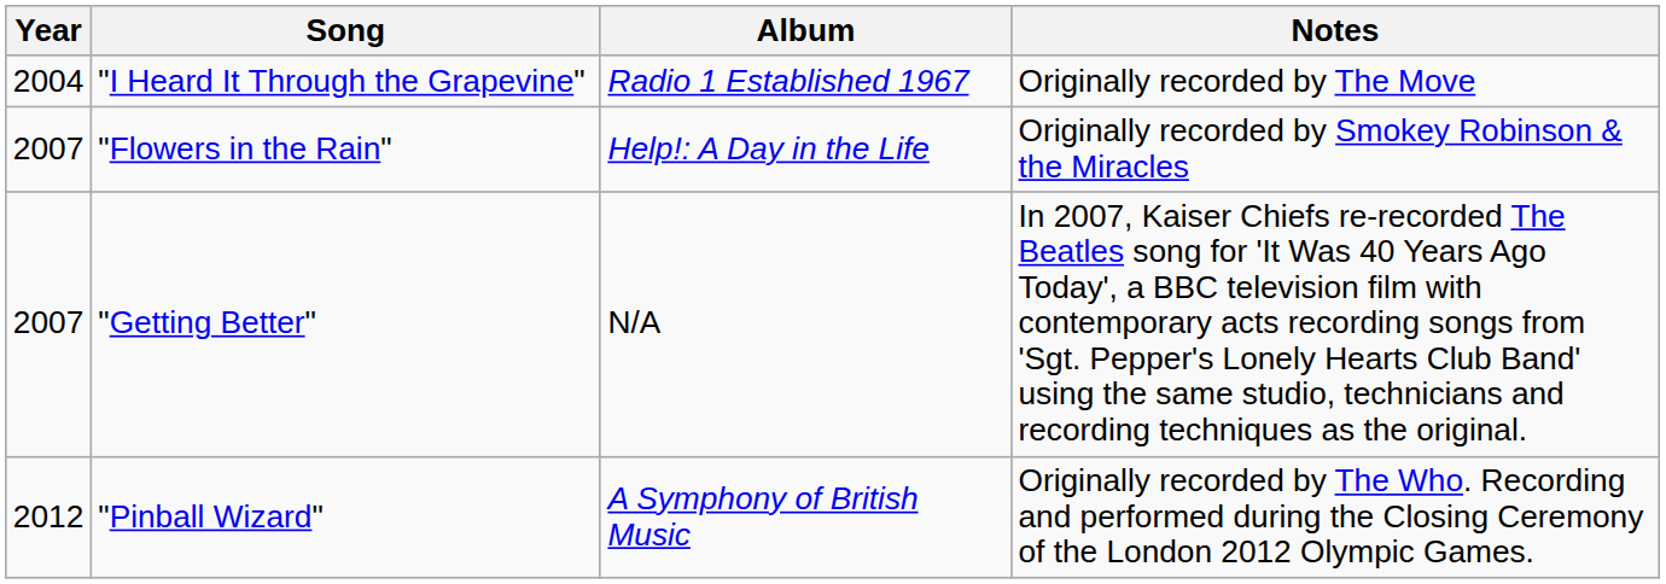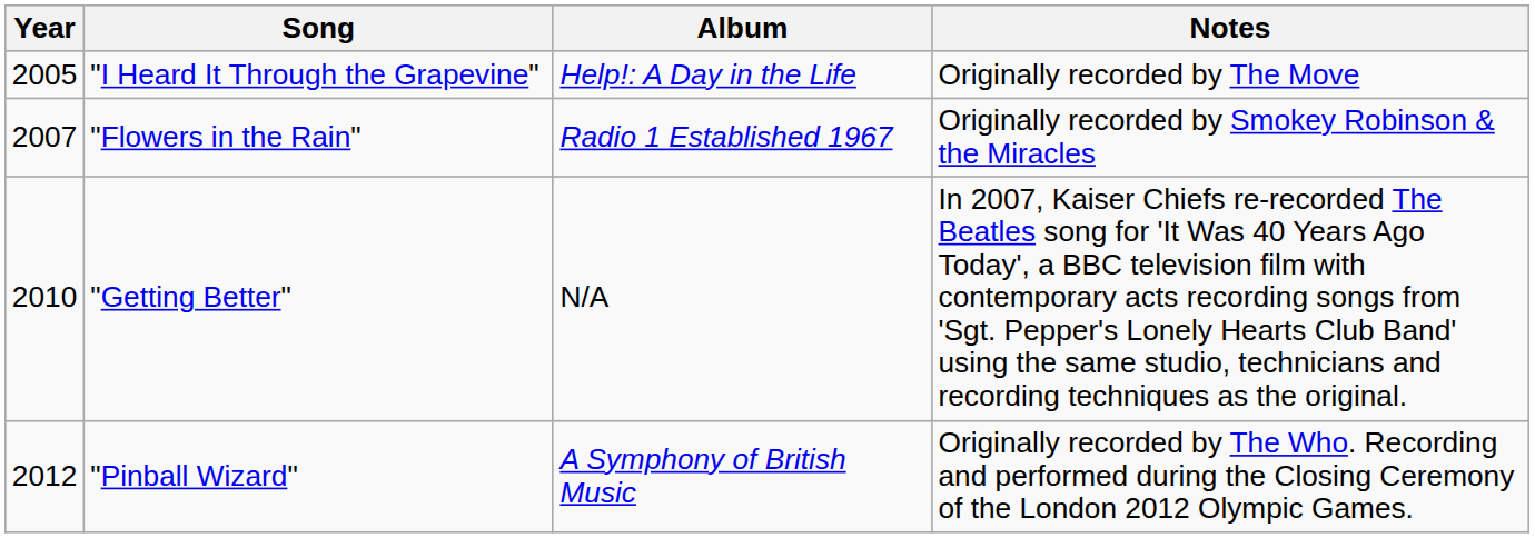 <table class="wikitable">
 <tr>
 <th>Year</th>
 <th style="width:250px;">Song</th>
 <th style="width:200px;">Album</th>
 <th style="width:320px;">Notes</th>
 </tr>
 <tr>
-<td>2004</td>
+<td>2005</td>
 <td>"<a href='#'>I Heard It Through the Grapevine</a>"</td>
-<td><em><a href='#'>Radio 1 Established 1967</a></em></td>
+<td><em><a href='#'>Help!: A Day in the Life</a></em></td>
 <td>Originally recorded by <a href='#'>The Move</a></td>
 </tr>
 <tr>
 <td>2007</td>
 <td>"<a href='#'>Flowers in the Rain</a>"</td>
-<td><em><a href='#'>Help!: A Day in the Life</a></em></td>
+<td><em><a href='#'>Radio 1 Established 1967</a></em></td>
 <td>Originally recorded by <a href='#'>Smokey Robinson & the Miracles</a></td>
 </tr>
 <tr>
-<td>2007</td>
+<td>2010</td>
 <td>"<a href='#'>Getting Better</a>"</td>
 <td>N/A</td>
 <td>In 2007, Kaiser Chiefs re-recorded <a href='#'>The Beatles</a> song for 'It Was 40 Years Ago Today', a BBC television film with contemporary acts recording songs from 'Sgt. Pepper's Lonely Hearts Club Band' using the same studio, technicians and recording techniques as the original.</td>
 </tr>
 <tr>
 <td>2012</td>
 <td>"<a href='#'>Pinball Wizard</a>"</td>
 <td><em><a href='#'>A Symphony of British Music</a></em></td>
 <td>Originally recorded by <a href='#'>The Who</a>. Recording and performed during the Closing Ceremony of the London 2012 Olympic Games.</td>
 </tr>
 </table>
